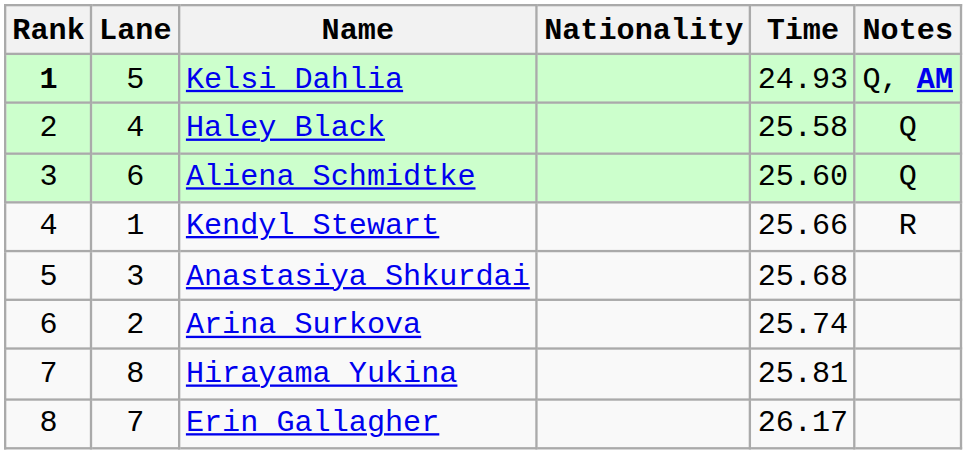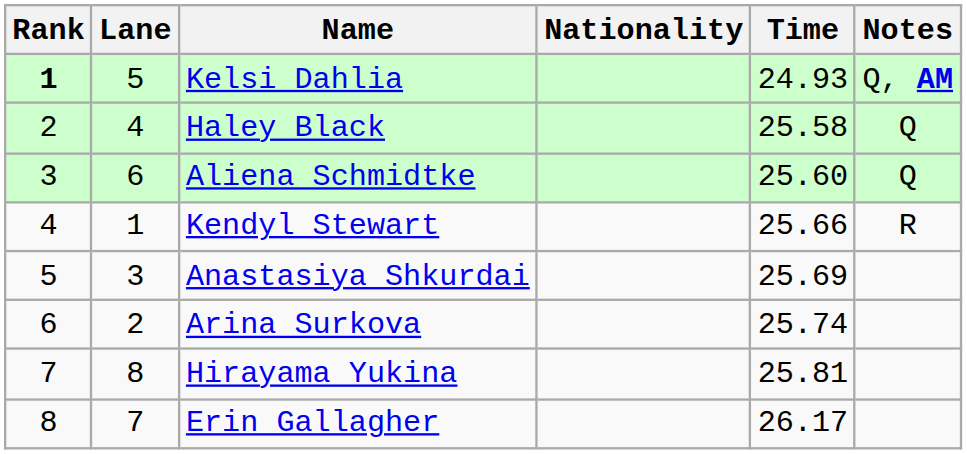 <table class="wikitable sortable" style="text-align:center">
 <tr>
 <th>Rank</th>
 <th>Lane</th>
 <th>Name</th>
 <th>Nationality</th>
 <th>Time</th>
 <th>Notes</th>
 </tr>
 <tr bgcolor=ccffcc>
 <td><strong>1</strong></td>
 <td>5</td>
 <td align=left><a href='#'>Kelsi Dahlia</a></td>
 <td align=left></td>
 <td>24.93</td>
 <td>Q, <strong><a href='#'>AM</a></strong></td>
 </tr>
 <tr bgcolor=ccffcc>
 <td>2</td>
 <td>4</td>
 <td align=left><a href='#'>Haley Black</a></td>
 <td align=left></td>
 <td>25.58</td>
 <td>Q</td>
 </tr>
 <tr bgcolor=ccffcc>
 <td>3</td>
 <td>6</td>
 <td align=left><a href='#'>Aliena Schmidtke</a></td>
 <td align=left></td>
 <td>25.60</td>
 <td>Q</td>
 </tr>
 <tr>
 <td>4</td>
 <td>1</td>
 <td align=left><a href='#'>Kendyl Stewart</a></td>
 <td align=left></td>
 <td>25.66</td>
 <td>R</td>
 </tr>
 <tr>
 <td>5</td>
 <td>3</td>
 <td align=left><a href='#'>Anastasiya Shkurdai</a></td>
 <td align=left></td>
-<td>25.68</td>
+<td>25.69</td>
 <td></td>
 </tr>
 <tr>
 <td>6</td>
 <td>2</td>
 <td align=left><a href='#'>Arina Surkova</a></td>
 <td align=left></td>
 <td>25.74</td>
 <td></td>
 </tr>
 <tr>
 <td>7</td>
 <td>8</td>
 <td align=left><a href='#'>Hirayama Yukina</a></td>
 <td align=left></td>
 <td>25.81</td>
 <td></td>
 </tr>
 <tr>
 <td>8</td>
 <td>7</td>
 <td align=left><a href='#'>Erin Gallagher</a></td>
 <td align=left></td>
 <td>26.17</td>
 <td></td>
 </tr>
 </table>
